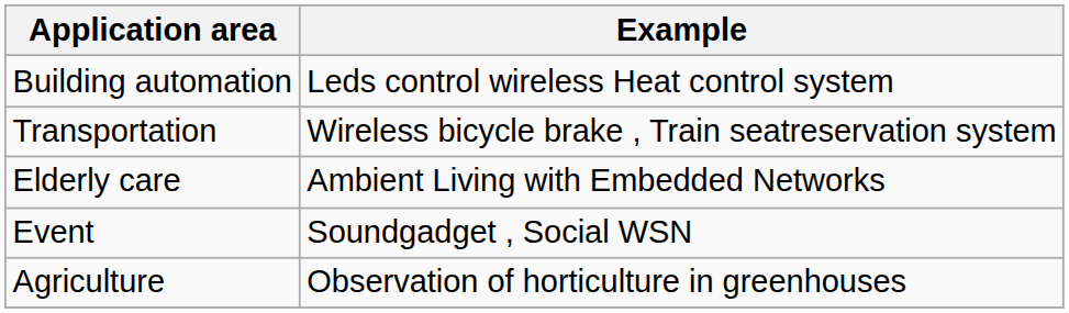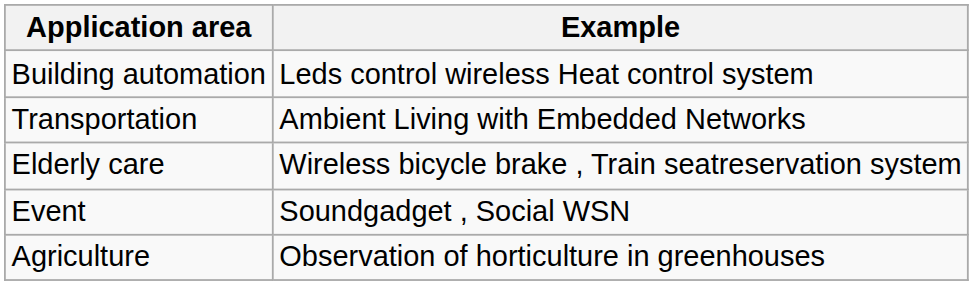 <table class="wikitable">
 <tr>
 <th>Application area</th>
 <th>Example</th>
 </tr>
 <tr>
 <td>Building automation</td>
 <td>Leds control wireless  Heat control system </td>
 </tr>
 <tr>
 <td>Transportation</td>
-<td>Wireless bicycle brake , Train seatreservation system </td>
+<td>Ambient Living with Embedded Networks </td>
 </tr>
 <tr>
 <td>Elderly care</td>
-<td>Ambient Living with Embedded Networks </td>
+<td>Wireless bicycle brake , Train seatreservation system </td>
 </tr>
 <tr>
 <td>Event</td>
 <td>Soundgadget , Social WSN </td>
 </tr>
 <tr>
 <td>Agriculture</td>
 <td>Observation of horticulture in greenhouses </td>
 </tr>
 </table>
